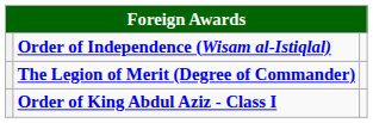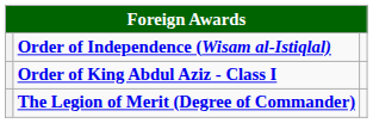 <table class="wikitable">
 <tr>
 <th colspan="3" style="background:#006400; color:#FFFFFF; text-align:center"><strong>Foreign Awards</strong></th>
 </tr>
 <tr>
 <th><strong></strong></th>
 <td><strong><a href='#'>Order of Independence (<em>Wisam al-Istiqlal)</em></a></strong></td>
 <td></td>
 </tr>
 <tr>
+<th></th>
+<td><strong><a href='#'>Order of King Abdul Aziz - Class I</a></strong></td>
+<td></td>
+</tr>
+<tr>
 <th><strong></strong></th>
 <td><a href='#'><strong>The Legion of Merit</strong> <strong>(Degree of Commander)</strong></a></td>
 <td></td>
 </tr>
-<tr>
-<th></th>
-<td><strong><a href='#'>Order of King Abdul Aziz - Class I</a></strong></td>
-<td></td>
-</tr>
 </table>
